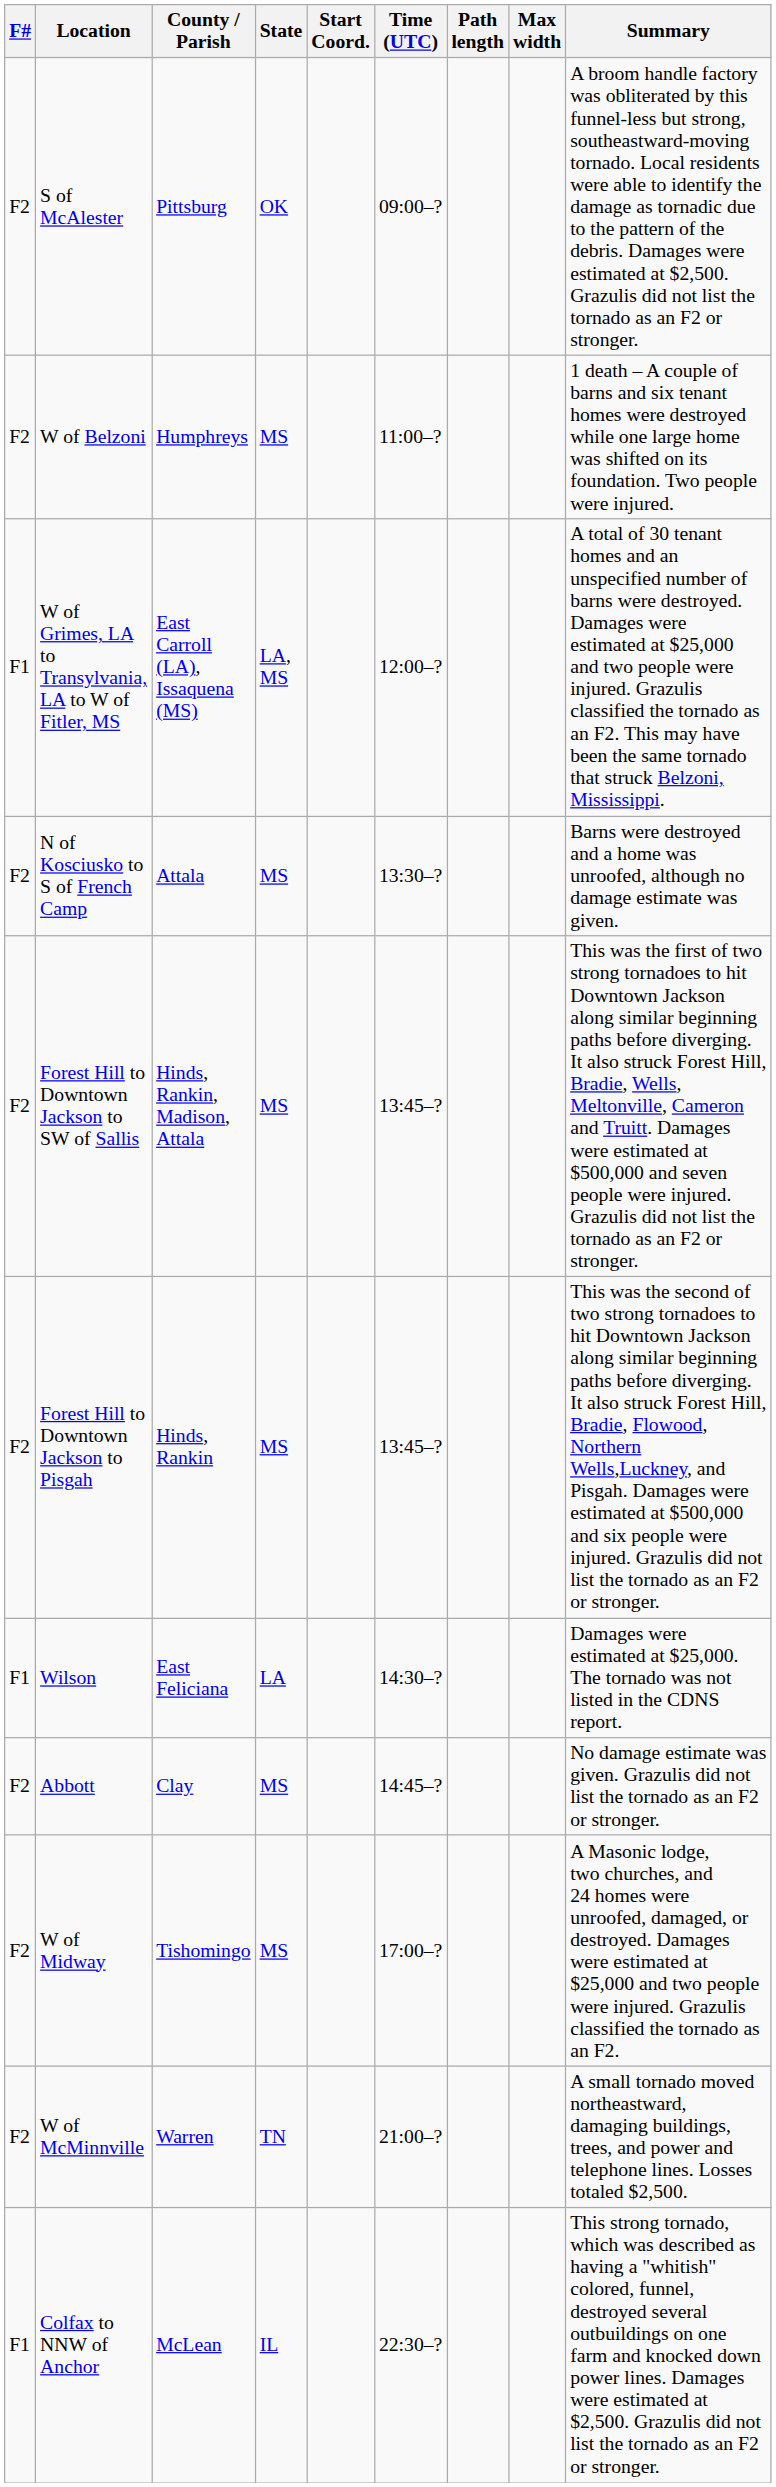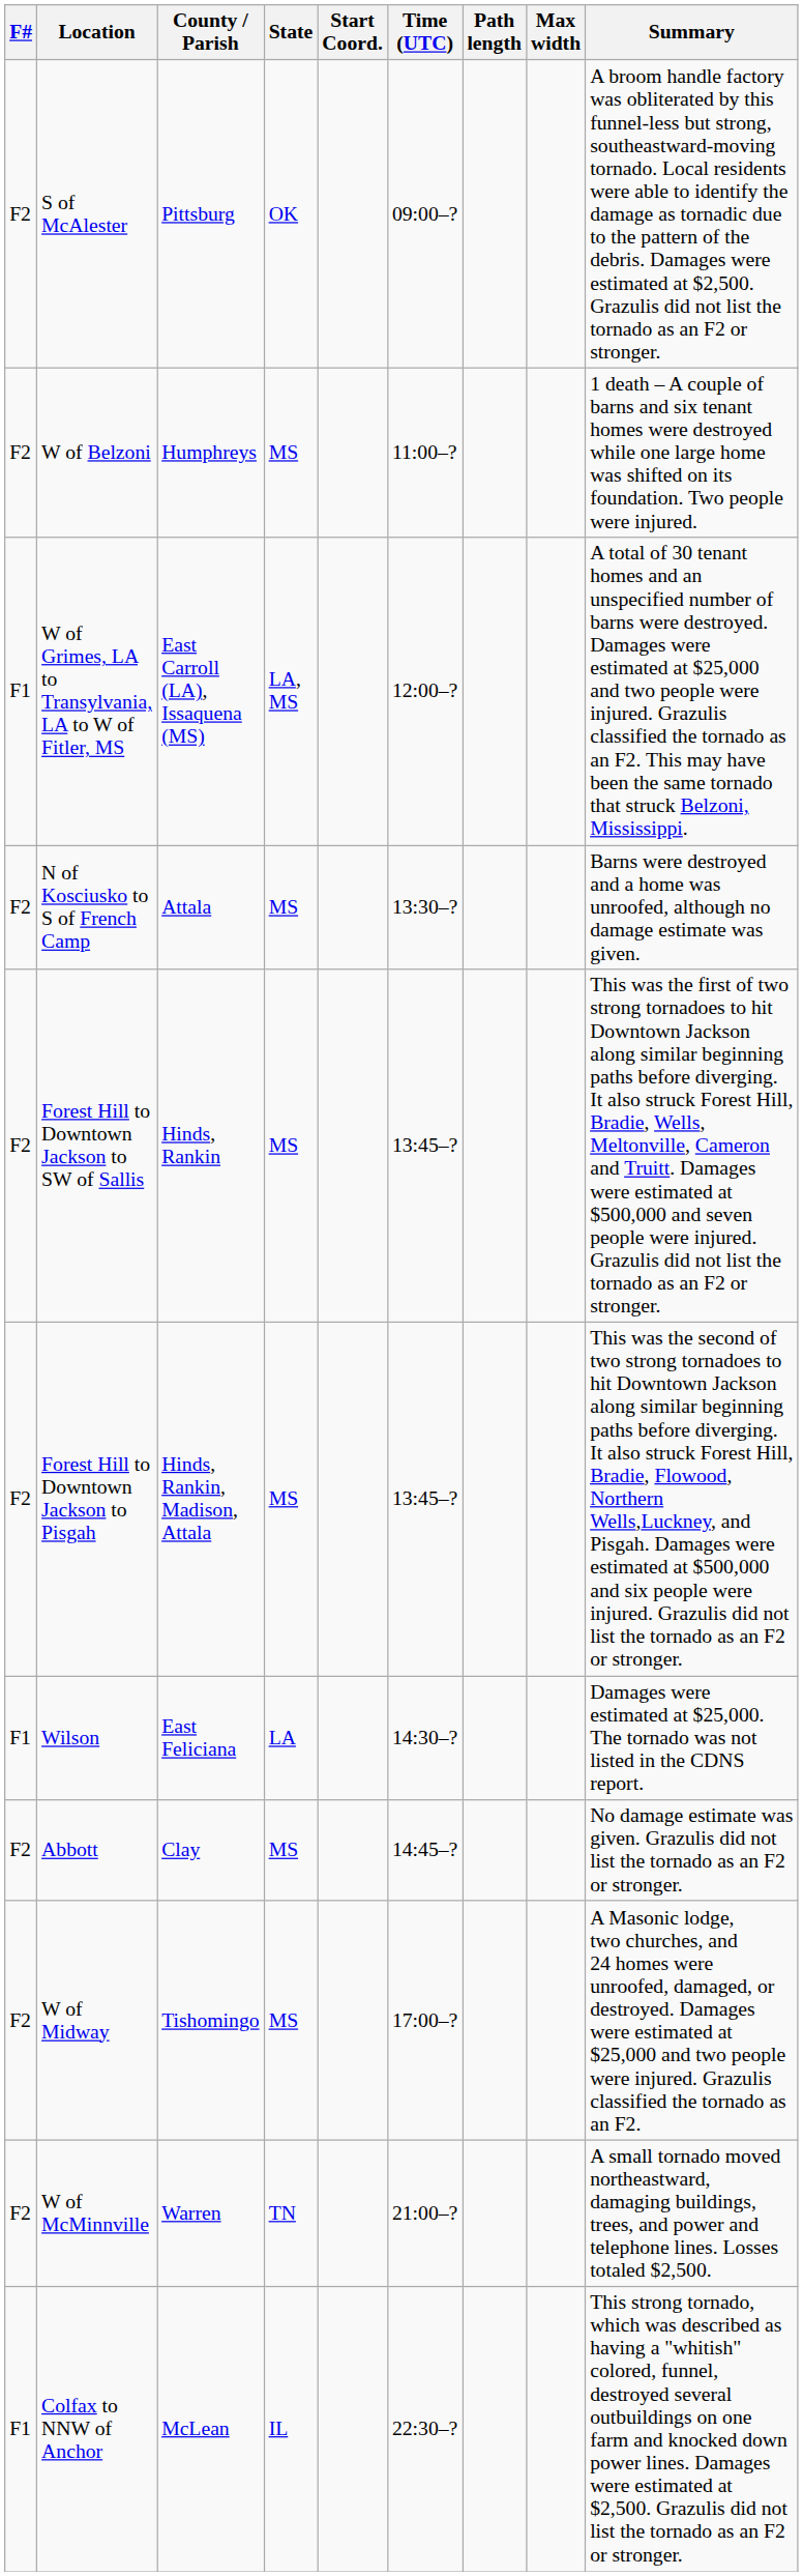 <table class="wikitable sortable" style="width:100%;">
 <tr>
 <th scope="col" style="width:3%; text-align:center;"><a href='#'>F#</a></th>
 <th scope="col" style="width:7%; text-align:center;" class="unsortable">Location</th>
 <th scope="col" style="width:6%; text-align:center;" class="unsortable">County / Parish</th>
 <th scope="col" style="width:5%; text-align:center;">State</th>
 <th scope="col" style="width:6%; text-align:center;">Start Coord.</th>
 <th scope="col" style="width:6%; text-align:center;">Time (<a href='#'>UTC</a>)</th>
 <th scope="col" style="width:6%; text-align:center;">Path length</th>
 <th scope="col" style="width:6%; text-align:center;">Max width</th>
 <th scope="col" class="unsortable" style="width:48%; text-align:center;">Summary</th>
 </tr>
 <tr>
 <td bgcolor=>F2</td>
 <td>S of <a href='#'>McAlester</a></td>
 <td><a href='#'>Pittsburg</a></td>
 <td><a href='#'>OK</a></td>
 <td></td>
 <td>09:00–?</td>
 <td></td>
 <td></td>
 <td>A broom handle factory was obliterated by this funnel-less but strong, southeastward-moving tornado. Local residents were able to identify the damage as tornadic due to the pattern of the debris. Damages were estimated at $2,500. Grazulis did not list the tornado as an F2 or stronger.</td>
 </tr>
 <tr>
 <td bgcolor=>F2</td>
 <td>W of <a href='#'>Belzoni</a></td>
 <td><a href='#'>Humphreys</a></td>
 <td><a href='#'>MS</a></td>
 <td></td>
 <td>11:00–?</td>
 <td></td>
 <td></td>
 <td>1 death – A couple of barns and six tenant homes were destroyed while one large home was shifted on its foundation. Two people were injured.</td>
 </tr>
 <tr>
 <td bgcolor=>F1</td>
 <td>W of <a href='#'>Grimes, LA</a> to <a href='#'>Transylvania, LA</a> to W of <a href='#'>Fitler, MS</a></td>
 <td><a href='#'>East Carroll (LA)</a>, <a href='#'>Issaquena (MS)</a></td>
 <td><a href='#'>LA</a>, <a href='#'>MS</a></td>
 <td></td>
 <td>12:00–?</td>
 <td></td>
 <td></td>
 <td>A total of 30 tenant homes and an unspecified number of barns were destroyed. Damages were estimated at $25,000 and two people were injured. Grazulis classified the tornado as an F2. This may have been the same tornado that struck <a href='#'>Belzoni, Mississippi</a>.</td>
 </tr>
 <tr>
 <td bgcolor=>F2</td>
 <td>N of <a href='#'>Kosciusko</a> to S of <a href='#'>French Camp</a></td>
 <td><a href='#'>Attala</a></td>
 <td><a href='#'>MS</a></td>
 <td></td>
 <td>13:30–?</td>
 <td></td>
 <td></td>
 <td>Barns were destroyed and a home was unroofed, although no damage estimate was given.</td>
 </tr>
 <tr>
 <td bgcolor=>F2</td>
 <td><a href='#'>Forest Hill</a> to Downtown <a href='#'>Jackson</a> to SW of <a href='#'>Sallis</a></td>
-<td><a href='#'>Hinds</a>, <a href='#'>Rankin</a>, <a href='#'>Madison</a>, <a href='#'>Attala</a></td>
+<td><a href='#'>Hinds</a>, <a href='#'>Rankin</a></td>
 <td><a href='#'>MS</a></td>
 <td></td>
 <td>13:45–?</td>
 <td></td>
 <td></td>
 <td>This was the first of two strong tornadoes to hit Downtown Jackson along similar beginning paths before diverging. It also struck Forest Hill, <a href='#'>Bradie</a>, <a href='#'>Wells</a>, <a href='#'>Meltonville</a>, <a href='#'>Cameron</a> and <a href='#'>Truitt</a>. Damages were estimated at $500,000 and seven people were injured. Grazulis did not list the tornado as an F2 or stronger.</td>
 </tr>
 <tr>
 <td bgcolor=>F2</td>
 <td><a href='#'>Forest Hill</a> to Downtown <a href='#'>Jackson</a> to <a href='#'>Pisgah</a></td>
-<td><a href='#'>Hinds</a>, <a href='#'>Rankin</a></td>
+<td><a href='#'>Hinds</a>, <a href='#'>Rankin</a>, <a href='#'>Madison</a>, <a href='#'>Attala</a></td>
 <td><a href='#'>MS</a></td>
 <td></td>
 <td>13:45–?</td>
 <td></td>
 <td></td>
 <td>This was the second of two strong tornadoes to hit Downtown Jackson along similar beginning paths before diverging. It also struck Forest Hill, <a href='#'>Bradie</a>, <a href='#'>Flowood</a>, <a href='#'>Northern Wells</a>,<a href='#'>Luckney</a>, and Pisgah. Damages were estimated at $500,000 and six people were injured. Grazulis did not list the tornado as an F2 or stronger.</td>
 </tr>
 <tr>
 <td bgcolor=>F1</td>
 <td><a href='#'>Wilson</a></td>
 <td><a href='#'>East Feliciana</a></td>
 <td><a href='#'>LA</a></td>
 <td></td>
 <td>14:30–?</td>
 <td></td>
 <td></td>
 <td>Damages were estimated at $25,000. The tornado was not listed in the CDNS report.</td>
 </tr>
 <tr>
 <td bgcolor=>F2</td>
 <td><a href='#'>Abbott</a></td>
 <td><a href='#'>Clay</a></td>
 <td><a href='#'>MS</a></td>
 <td></td>
 <td>14:45–?</td>
 <td></td>
 <td></td>
 <td>No damage estimate was given. Grazulis did not list the tornado as an F2 or stronger.</td>
 </tr>
 <tr>
 <td bgcolor=>F2</td>
 <td>W of <a href='#'>Midway</a></td>
 <td><a href='#'>Tishomingo</a></td>
 <td><a href='#'>MS</a></td>
 <td></td>
 <td>17:00–?</td>
 <td></td>
 <td></td>
 <td>A Masonic lodge, two churches, and 24 homes were unroofed, damaged, or destroyed. Damages were estimated at $25,000 and two people were injured. Grazulis classified the tornado as an F2.</td>
 </tr>
 <tr>
 <td bgcolor=>F2</td>
 <td>W of <a href='#'>McMinnville</a></td>
 <td><a href='#'>Warren</a></td>
 <td><a href='#'>TN</a></td>
 <td></td>
 <td>21:00–?</td>
 <td></td>
 <td></td>
 <td>A small tornado moved northeastward, damaging buildings, trees, and power and telephone lines. Losses totaled $2,500.</td>
 </tr>
 <tr>
 <td bgcolor=>F1</td>
 <td><a href='#'>Colfax</a> to NNW of <a href='#'>Anchor</a></td>
 <td><a href='#'>McLean</a></td>
 <td><a href='#'>IL</a></td>
 <td></td>
 <td>22:30–?</td>
 <td></td>
 <td></td>
 <td>This strong tornado, which was described as having a "whitish" colored, funnel, destroyed several outbuildings on one farm and knocked down power lines. Damages were estimated at $2,500. Grazulis did not list the tornado as an F2 or stronger.</td>
 </tr>
 </table>
